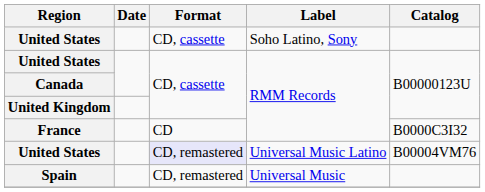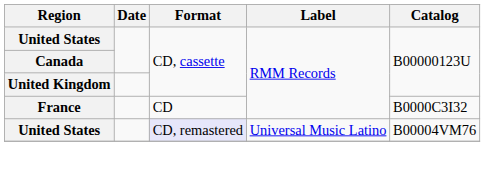 <table class="wikitable plainrowheaders">
 <tr>
 <th scope="col">Region</th>
 <th scope="col">Date</th>
 <th scope="col">Format</th>
 <th scope="col">Label</th>
 <th scope="col">Catalog</th>
-</tr>
-<tr>
-<th scope="row">United States</th>
-<td></td>
-<td>CD, <a href='#'>cassette</a></td>
-<td>Soho Latino, <a href='#'>Sony</a></td>
-<td></td>
 </tr>
 <tr>
 <th scope="row">United States</th>
 <td rowspan=2></td>
 <td rowspan=3>CD, <a href='#'>cassette</a></td>
 <td rowspan=4><a href='#'>RMM Records</a></td>
 <td rowspan=3>B00000123U</td>
 </tr>
 <tr>
 <th scope="row">Canada</th>
 </tr>
 <tr>
 <th scope="row">United Kingdom</th>
 <td></td>
 </tr>
 <tr>
 <th scope="row">France</th>
 <td></td>
 <td>CD</td>
 <td>B0000C3I32</td>
 </tr>
 <tr>
 <th scope="row">United States</th>
 <td></td>
 <td style="background: lavender;">CD, remastered</td>
 <td><a href='#'>Universal Music Latino</a></td>
 <td>B00004VM76</td>
 </tr>
 <tr>
-<th scope="row">Spain</th>
-<td></td>
-<td>CD, remastered</td>
-<td><a href='#'>Universal Music</a></td>
-<td></td>
-</tr>
-<tr>
 </tr>
 </table>
